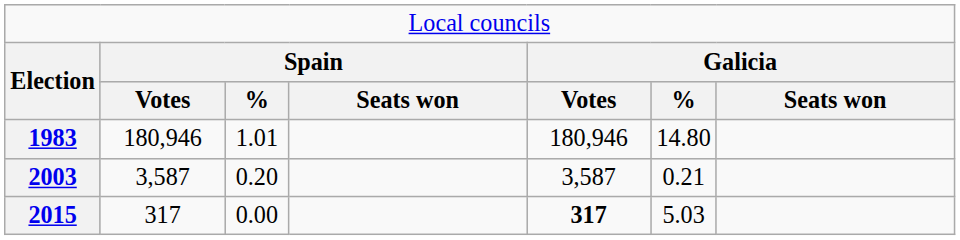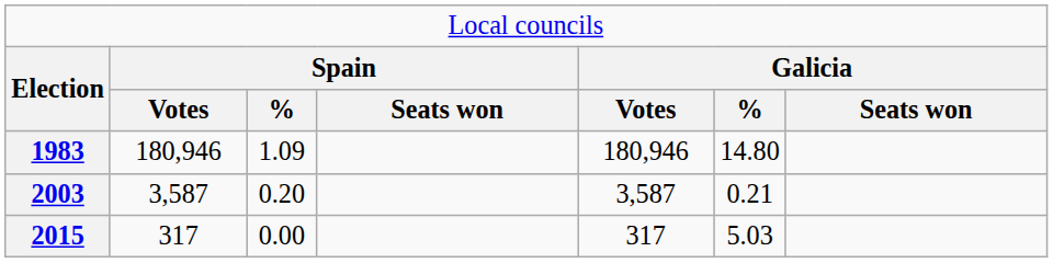 <table class="wikitable" style="text-align:center;">
 <tr>
 <td colspan="8"><a href='#'>Local councils</a></td>
 </tr>
 <tr>
 <th width="50px" rowspan="2">Election</th>
 <th colspan="3">Spain</th>
 <th colspan="3">Galicia</th>
 </tr>
 <tr>
 <th width="75px">Votes</th>
 <th width="35px">%</th>
 <th width="150px">Seats won</th>
 <th width="75px">Votes</th>
 <th width="35px">%</th>
 <th width="150px">Seats won</th>
 </tr>
 <tr>
 <th><a href='#'>1983</a></th>
 <td>180,946</td>
-<td>1.01</td>
+<td>1.09</td>
 <td></td>
 <td>180,946</td>
 <td>14.80</td>
 <td></td>
 </tr>
 <tr>
 <th><a href='#'>2003</a></th>
 <td>3,587</td>
 <td>0.20</td>
 <td></td>
 <td>3,587</td>
 <td>0.21</td>
 <td></td>
 </tr>
 <tr>
 <th><a href='#'>2015</a></th>
 <td>317</td>
 <td>0.00</td>
 <td></td>
-<td><strong>317</strong></td>
+<td>317</td>
 <td>5.03</td>
 <td></td>
 </tr>
 </table>
